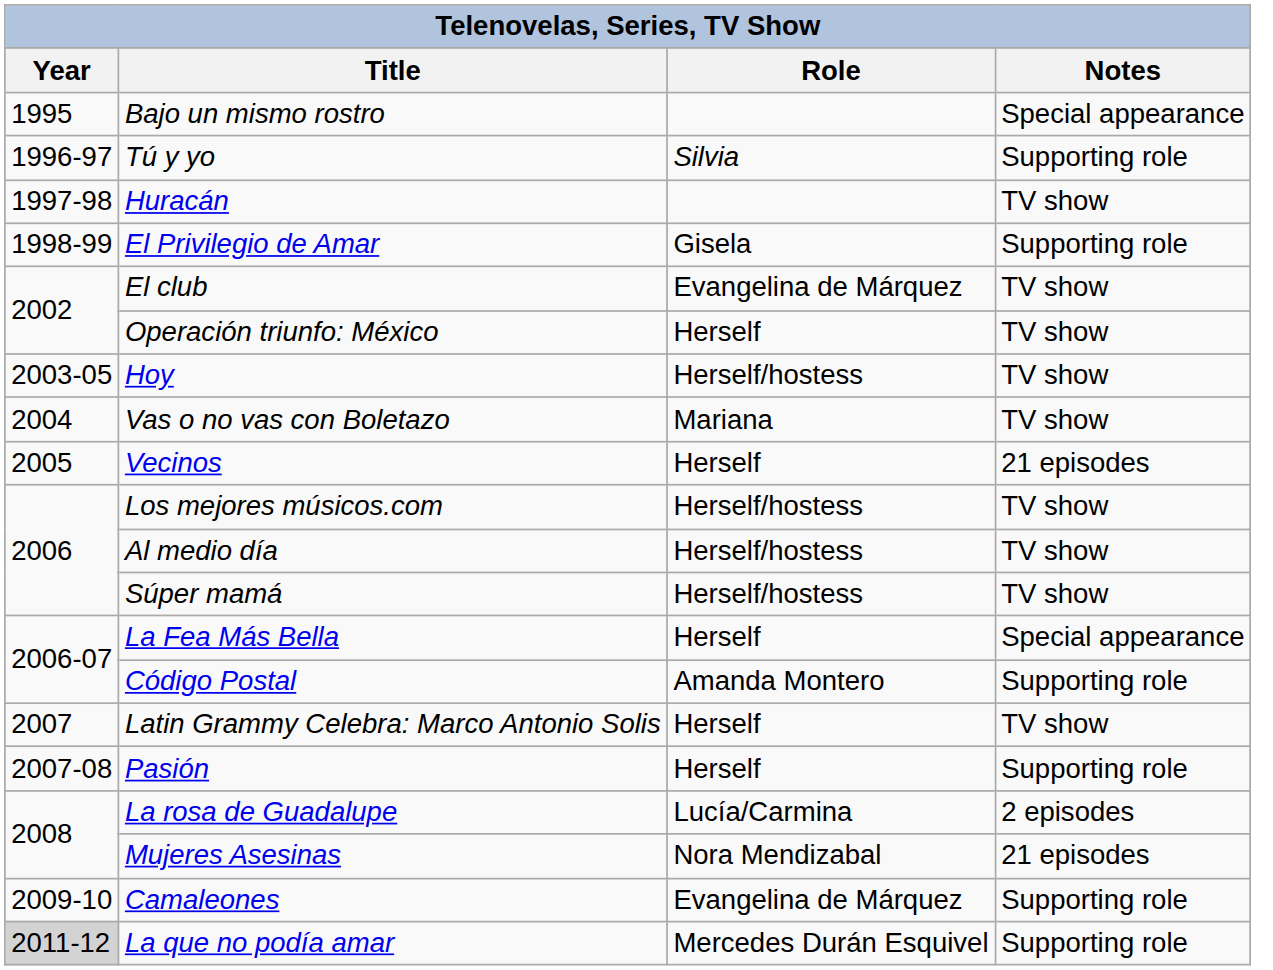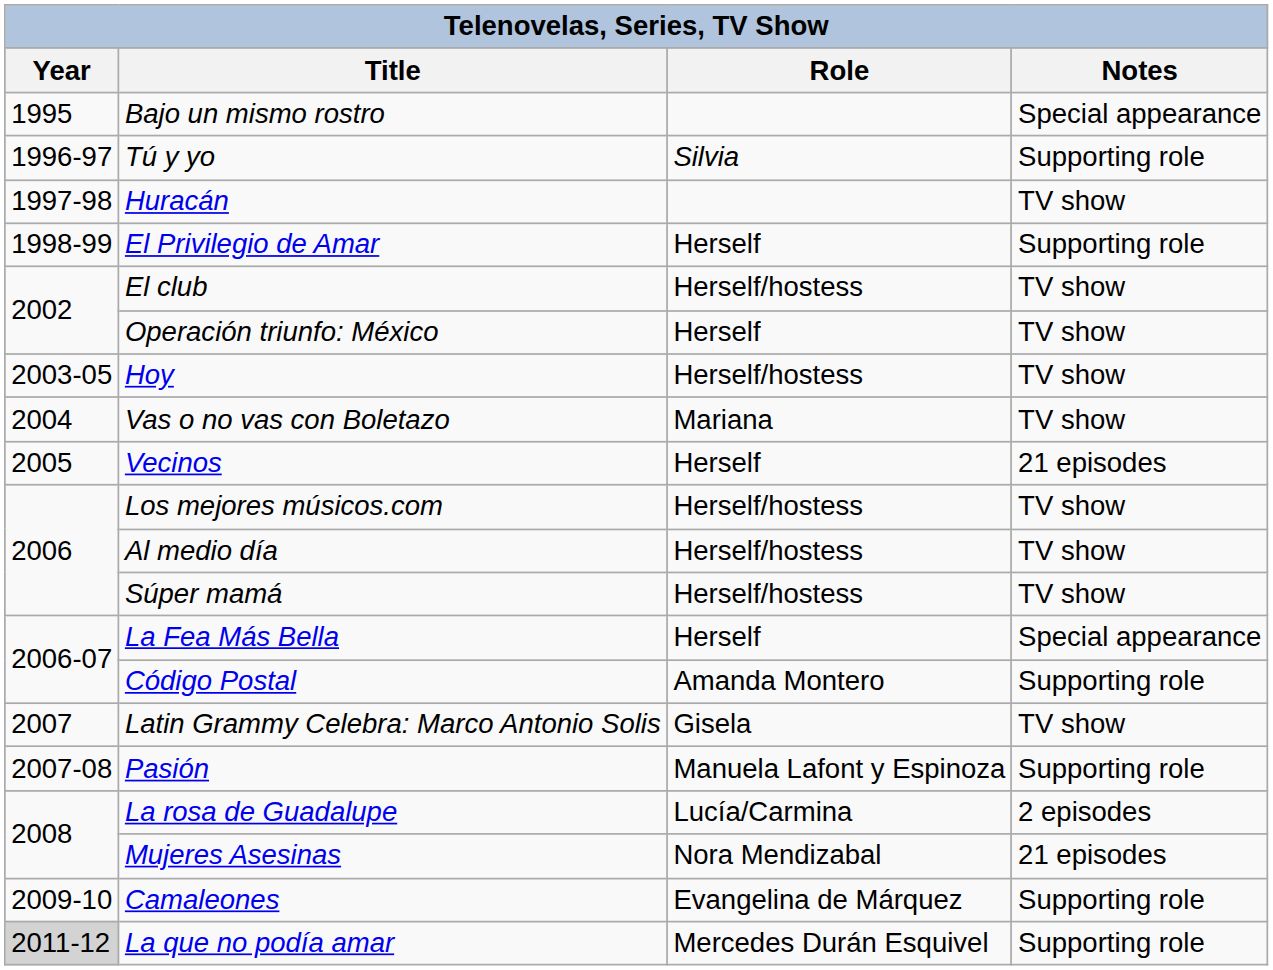 <table class="wikitable">
 <tr>
 <th colspan="5" style="background:LightSteelBlue;">Telenovelas, Series, TV Show</th>
 </tr>
 <tr>
 <th>Year</th>
 <th>Title</th>
 <th>Role</th>
 <th>Notes</th>
 </tr>
 <tr>
 <td>1995</td>
 <td><em>Bajo un mismo rostro</em></td>
 <td></td>
 <td>Special appearance</td>
 </tr>
 <tr>
 <td>1996-97</td>
 <td><em>Tú y yo</em></td>
 <td><em>Silvia</em></td>
 <td>Supporting role</td>
 </tr>
 <tr>
 <td>1997-98</td>
 <td><em><a href='#'>Huracán</a></em></td>
 <td></td>
 <td>TV show</td>
 </tr>
 <tr>
 <td>1998-99</td>
 <td><em><a href='#'>El Privilegio de Amar</a></em></td>
-<td>Gisela</td>
+<td>Herself</td>
 <td>Supporting role</td>
 </tr>
 <tr>
 <td rowspan=2>2002</td>
 <td><em> El club</em></td>
-<td>Evangelina de Márquez</td>
+<td>Herself/hostess</td>
 <td>TV show</td>
 </tr>
 <tr>
 <td><em>Operación triunfo: México</em></td>
 <td>Herself</td>
 <td>TV show</td>
 </tr>
 <tr>
 <td>2003-05</td>
 <td><em><a href='#'>Hoy</a></em></td>
 <td>Herself/hostess</td>
 <td>TV show</td>
 </tr>
 <tr>
 <td>2004</td>
 <td><em>Vas o no vas con Boletazo</em></td>
 <td>Mariana</td>
 <td>TV show</td>
 </tr>
 <tr>
 <td>2005</td>
 <td><em><a href='#'>Vecinos</a></em></td>
 <td>Herself</td>
 <td>21 episodes</td>
 </tr>
 <tr>
 <td rowspan=3>2006</td>
 <td><em>Los mejores músicos.com</em></td>
 <td>Herself/hostess</td>
 <td>TV show</td>
 </tr>
 <tr>
 <td><em>Al medio día</em></td>
 <td>Herself/hostess</td>
 <td>TV show</td>
 </tr>
 <tr>
 <td><em>Súper mamá</em></td>
 <td>Herself/hostess</td>
 <td>TV show</td>
 </tr>
 <tr>
 <td rowspan=2>2006-07</td>
 <td><em><a href='#'>La Fea Más Bella</a></em></td>
 <td>Herself</td>
 <td>Special appearance</td>
 </tr>
 <tr>
 <td><em><a href='#'>Código Postal</a></em></td>
 <td>Amanda Montero</td>
 <td>Supporting role</td>
 </tr>
 <tr>
 <td>2007</td>
 <td><em>Latin Grammy Celebra: Marco Antonio Solis</em></td>
-<td>Herself</td>
+<td>Gisela</td>
 <td>TV show</td>
 </tr>
 <tr>
 <td>2007-08</td>
 <td><em><a href='#'>Pasión</a></em></td>
-<td>Herself</td>
+<td>Manuela Lafont y Espinoza</td>
 <td>Supporting role</td>
 </tr>
 <tr>
 <td rowspan=2>2008</td>
 <td><em><a href='#'>La rosa de Guadalupe</a></em></td>
 <td>Lucía/Carmina</td>
 <td>2 episodes</td>
 </tr>
 <tr>
 <td><em><a href='#'>Mujeres Asesinas</a></em></td>
 <td>Nora Mendizabal</td>
 <td>21 episodes</td>
 </tr>
 <tr>
 <td>2009-10</td>
 <td><em><a href='#'>Camaleones</a></em></td>
 <td>Evangelina de Márquez</td>
 <td>Supporting role</td>
 </tr>
 <tr>
 <td style="background: lightgrey;">2011-12</td>
 <td><em><a href='#'>La que no podía amar</a></em></td>
 <td>Mercedes Durán Esquivel</td>
 <td>Supporting role</td>
 </tr>
 </table>
